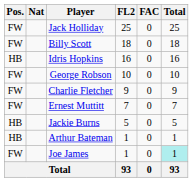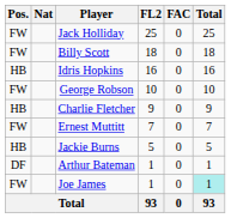 <table class="wikitable"  style="text-align:center; border:1px #aaa solid;">
 <tr>
 <th>Pos.</th>
 <th>Nat</th>
 <th>Player</th>
 <th>FL2</th>
 <th>FAC</th>
 <th>Total</th>
 </tr>
 <tr>
 <td>FW</td>
 <td></td>
 <td style="text-align:left;"><a href='#'>Jack Holliday</a></td>
 <td>25</td>
 <td>0</td>
 <td>25</td>
 </tr>
 <tr>
 <td>FW</td>
 <td></td>
 <td style="text-align:left;"><a href='#'>Billy Scott</a></td>
 <td>18</td>
 <td>0</td>
 <td>18</td>
 </tr>
 <tr>
 <td>HB</td>
 <td></td>
 <td style="text-align:left;"><a href='#'>Idris Hopkins</a></td>
 <td>16</td>
 <td>0</td>
 <td>16</td>
 </tr>
 <tr>
 <td>FW</td>
 <td></td>
 <td><a href='#'>George Robson</a></td>
 <td>10</td>
 <td>0</td>
 <td>10</td>
 </tr>
 <tr>
-<td>FW</td>
+<td>HB</td>
 <td></td>
 <td style="text-align:left;"><a href='#'>Charlie Fletcher</a></td>
 <td>9</td>
 <td>0</td>
 <td>9</td>
 </tr>
 <tr>
 <td>FW</td>
 <td></td>
 <td style="text-align:left;"><a href='#'>Ernest Muttitt</a></td>
 <td>7</td>
 <td>0</td>
 <td>7</td>
 </tr>
 <tr>
 <td>HB</td>
 <td></td>
 <td style="text-align:left;"><a href='#'>Jackie Burns</a></td>
 <td>5</td>
 <td>0</td>
 <td>5</td>
 </tr>
 <tr>
-<td>HB</td>
+<td>DF</td>
 <td></td>
 <td style="text-align:left;"><a href='#'>Arthur Bateman</a></td>
 <td>1</td>
 <td>0</td>
 <td>1</td>
 </tr>
 <tr>
 <td>FW</td>
 <td></td>
 <td style="text-align:left;"><a href='#'>Joe James</a></td>
 <td>1</td>
 <td>0</td>
 <td style="background: paleturquoise;">1</td>
 </tr>
 <tr>
 <th colspan="3">Total</th>
 <th>93</th>
 <th>0</th>
 <th>93</th>
 </tr>
 </table>
